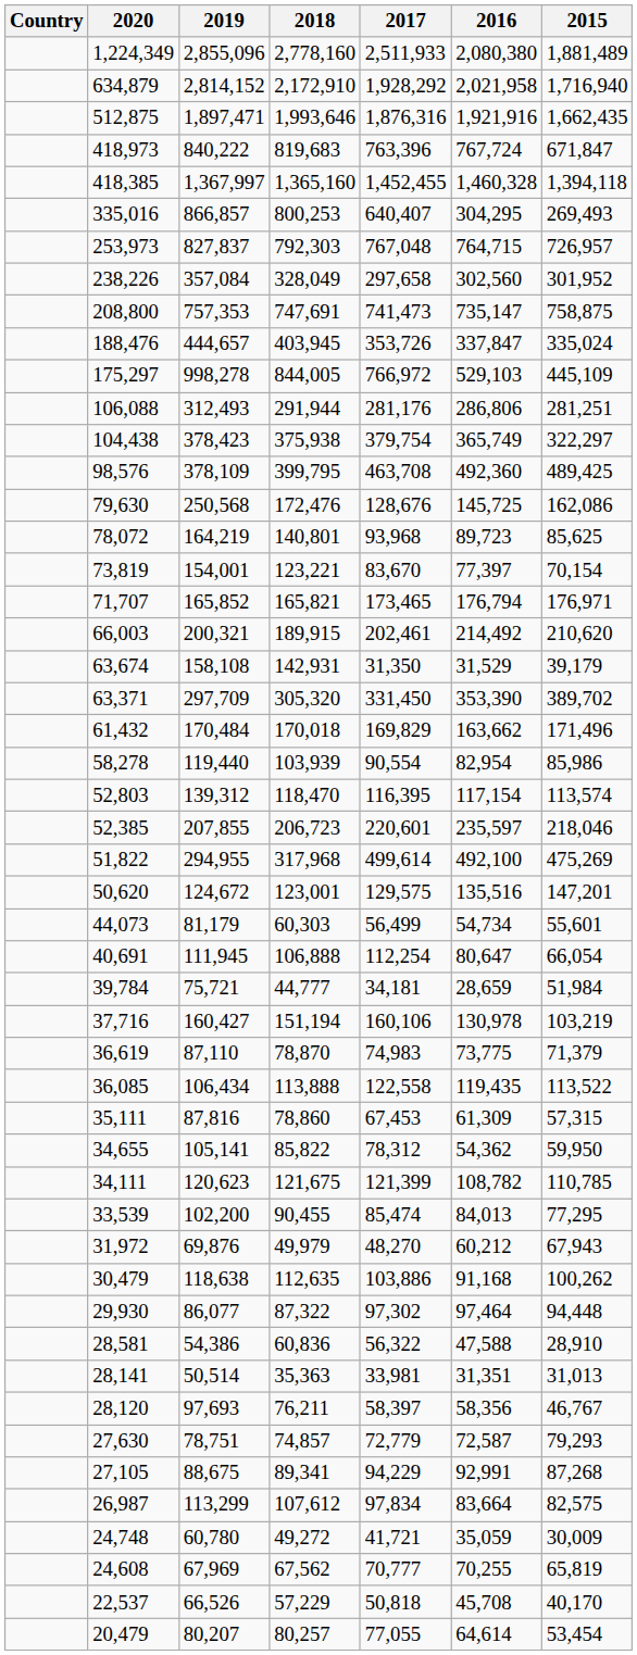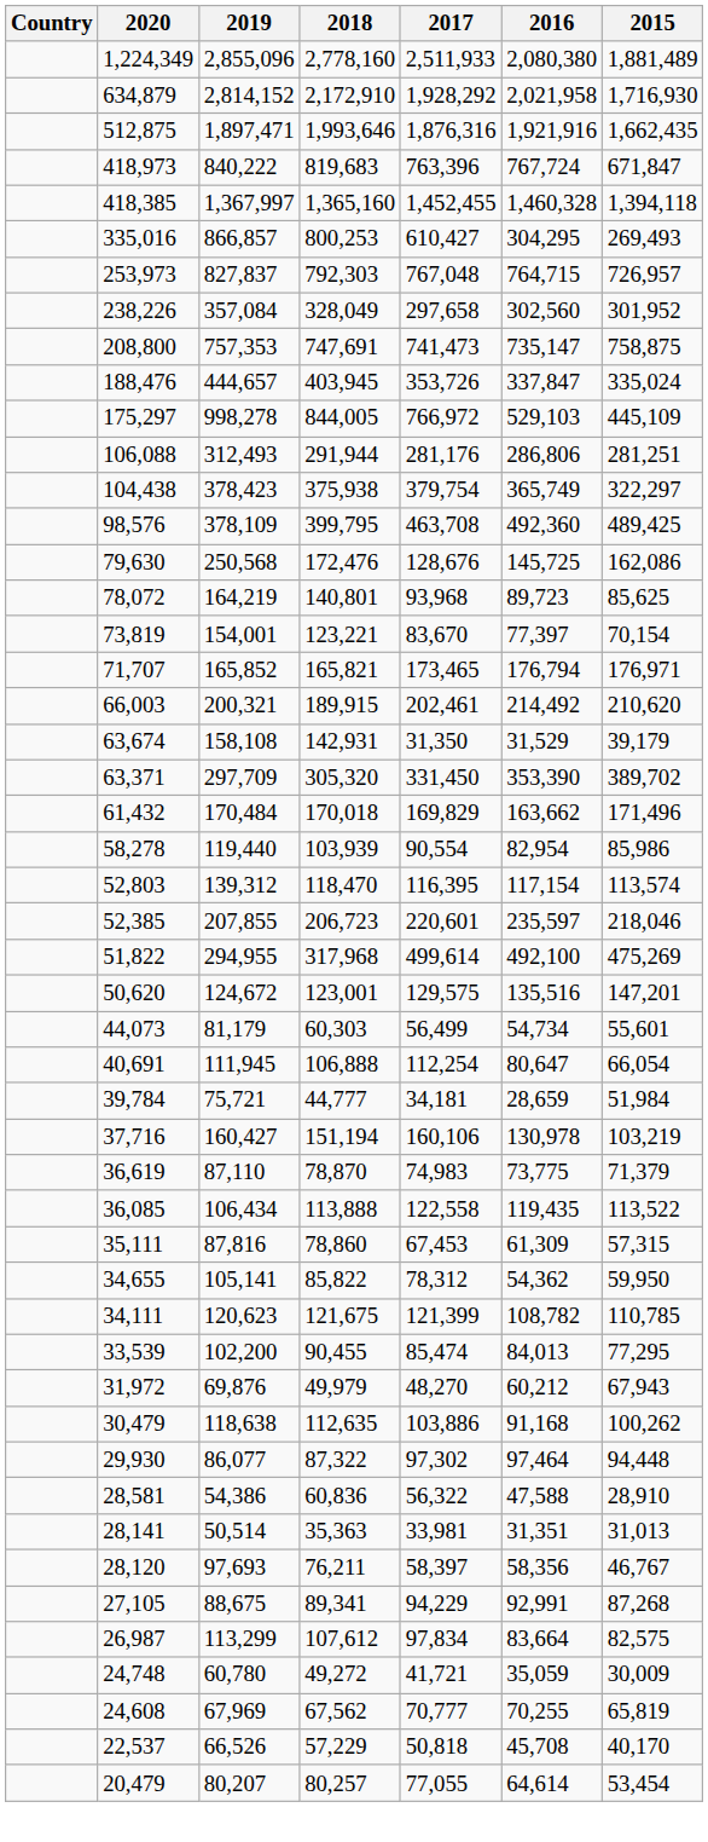 <table class="wikitable sortable static-row-numbers static-row-header-hash">
 <tr>
 <th>Country</th>
 <th>2020</th>
 <th>2019</th>
 <th>2018</th>
 <th>2017</th>
 <th>2016</th>
 <th>2015</th>
 </tr>
 <tr>
 <td></td>
 <td>1,224,349</td>
 <td>2,855,096</td>
 <td>2,778,160</td>
 <td>2,511,933</td>
 <td>2,080,380</td>
 <td>1,881,489</td>
 </tr>
 <tr>
 <td></td>
 <td>634,879</td>
 <td>2,814,152</td>
 <td>2,172,910</td>
 <td>1,928,292</td>
 <td>2,021,958</td>
-<td>1,716,940</td>
+<td>1,716,930</td>
 </tr>
 <tr>
 <td></td>
 <td>512,875</td>
 <td>1,897,471</td>
 <td>1,993,646</td>
 <td>1,876,316</td>
 <td>1,921,916</td>
 <td>1,662,435</td>
 </tr>
 <tr>
 <td></td>
 <td>418,973</td>
 <td>840,222</td>
 <td>819,683</td>
 <td>763,396</td>
 <td>767,724</td>
 <td>671,847</td>
 </tr>
 <tr>
 <td></td>
 <td>418,385</td>
 <td>1,367,997</td>
 <td>1,365,160</td>
 <td>1,452,455</td>
 <td>1,460,328</td>
 <td>1,394,118</td>
 </tr>
 <tr>
 <td></td>
 <td>335,016</td>
 <td>866,857</td>
 <td>800,253</td>
-<td>640,407</td>
+<td>610,427</td>
 <td>304,295</td>
 <td>269,493</td>
 </tr>
 <tr>
 <td></td>
 <td>253,973</td>
 <td>827,837</td>
 <td>792,303</td>
 <td>767,048</td>
 <td>764,715</td>
 <td>726,957</td>
 </tr>
 <tr>
 <td></td>
 <td>238,226</td>
 <td>357,084</td>
 <td>328,049</td>
 <td>297,658</td>
 <td>302,560</td>
 <td>301,952</td>
 </tr>
 <tr>
 <td></td>
 <td>208,800</td>
 <td>757,353</td>
 <td>747,691</td>
 <td>741,473</td>
 <td>735,147</td>
 <td>758,875</td>
 </tr>
 <tr>
 <td></td>
 <td>188,476</td>
 <td>444,657</td>
 <td>403,945</td>
 <td>353,726</td>
 <td>337,847</td>
 <td>335,024</td>
 </tr>
 <tr>
 <td></td>
 <td>175,297</td>
 <td>998,278</td>
 <td>844,005</td>
 <td>766,972</td>
 <td>529,103</td>
 <td>445,109</td>
 </tr>
 <tr>
 <td></td>
 <td>106,088</td>
 <td>312,493</td>
 <td>291,944</td>
 <td>281,176</td>
 <td>286,806</td>
 <td>281,251</td>
 </tr>
 <tr>
 <td></td>
 <td>104,438</td>
 <td>378,423</td>
 <td>375,938</td>
 <td>379,754</td>
 <td>365,749</td>
 <td>322,297</td>
 </tr>
 <tr>
 <td></td>
 <td>98,576</td>
 <td>378,109</td>
 <td>399,795</td>
 <td>463,708</td>
 <td>492,360</td>
 <td>489,425</td>
 </tr>
 <tr>
 <td></td>
 <td>79,630</td>
 <td>250,568</td>
 <td>172,476</td>
 <td>128,676</td>
 <td>145,725</td>
 <td>162,086</td>
 </tr>
 <tr>
 <td></td>
 <td>78,072</td>
 <td>164,219</td>
 <td>140,801</td>
 <td>93,968</td>
 <td>89,723</td>
 <td>85,625</td>
 </tr>
 <tr>
 <td></td>
 <td>73,819</td>
 <td>154,001</td>
 <td>123,221</td>
 <td>83,670</td>
 <td>77,397</td>
 <td>70,154</td>
 </tr>
 <tr>
 <td></td>
 <td>71,707</td>
 <td>165,852</td>
 <td>165,821</td>
 <td>173,465</td>
 <td>176,794</td>
 <td>176,971</td>
 </tr>
 <tr>
 <td></td>
 <td>66,003</td>
 <td>200,321</td>
 <td>189,915</td>
 <td>202,461</td>
 <td>214,492</td>
 <td>210,620</td>
 </tr>
 <tr>
 <td></td>
 <td>63,674</td>
 <td>158,108</td>
 <td>142,931</td>
 <td>31,350</td>
 <td>31,529</td>
 <td>39,179</td>
 </tr>
 <tr>
 <td></td>
 <td>63,371</td>
 <td>297,709</td>
 <td>305,320</td>
 <td>331,450</td>
 <td>353,390</td>
 <td>389,702</td>
 </tr>
 <tr>
 <td></td>
 <td>61,432</td>
 <td>170,484</td>
 <td>170,018</td>
 <td>169,829</td>
 <td>163,662</td>
 <td>171,496</td>
 </tr>
 <tr>
 <td></td>
 <td>58,278</td>
 <td>119,440</td>
 <td>103,939</td>
 <td>90,554</td>
 <td>82,954</td>
 <td>85,986</td>
 </tr>
 <tr>
 <td></td>
 <td>52,803</td>
 <td>139,312</td>
 <td>118,470</td>
 <td>116,395</td>
 <td>117,154</td>
 <td>113,574</td>
 </tr>
 <tr>
 <td></td>
 <td>52,385</td>
 <td>207,855</td>
 <td>206,723</td>
 <td>220,601</td>
 <td>235,597</td>
 <td>218,046</td>
 </tr>
 <tr>
 <td></td>
 <td>51,822</td>
 <td>294,955</td>
 <td>317,968</td>
 <td>499,614</td>
 <td>492,100</td>
 <td>475,269</td>
 </tr>
 <tr>
 <td></td>
 <td>50,620</td>
 <td>124,672</td>
 <td>123,001</td>
 <td>129,575</td>
 <td>135,516</td>
 <td>147,201</td>
 </tr>
 <tr>
 <td></td>
 <td>44,073</td>
 <td>81,179</td>
 <td>60,303</td>
 <td>56,499</td>
 <td>54,734</td>
 <td>55,601</td>
 </tr>
 <tr>
 <td></td>
 <td>40,691</td>
 <td>111,945</td>
 <td>106,888</td>
 <td>112,254</td>
 <td>80,647</td>
 <td>66,054</td>
 </tr>
 <tr>
 <td></td>
 <td>39,784</td>
 <td>75,721</td>
 <td>44,777</td>
 <td>34,181</td>
 <td>28,659</td>
 <td>51,984</td>
 </tr>
 <tr>
 <td></td>
 <td>37,716</td>
 <td>160,427</td>
 <td>151,194</td>
 <td>160,106</td>
 <td>130,978</td>
 <td>103,219</td>
 </tr>
 <tr>
 <td></td>
 <td>36,619</td>
 <td>87,110</td>
 <td>78,870</td>
 <td>74,983</td>
 <td>73,775</td>
 <td>71,379</td>
 </tr>
 <tr>
 <td></td>
 <td>36,085</td>
 <td>106,434</td>
 <td>113,888</td>
 <td>122,558</td>
 <td>119,435</td>
 <td>113,522</td>
 </tr>
 <tr>
 <td></td>
 <td>35,111</td>
 <td>87,816</td>
 <td>78,860</td>
 <td>67,453</td>
 <td>61,309</td>
 <td>57,315</td>
 </tr>
 <tr>
 <td></td>
 <td>34,655</td>
 <td>105,141</td>
 <td>85,822</td>
 <td>78,312</td>
 <td>54,362</td>
 <td>59,950</td>
 </tr>
 <tr>
 <td></td>
 <td>34,111</td>
 <td>120,623</td>
 <td>121,675</td>
 <td>121,399</td>
 <td>108,782</td>
 <td>110,785</td>
 </tr>
 <tr>
 <td></td>
 <td>33,539</td>
 <td>102,200</td>
 <td>90,455</td>
 <td>85,474</td>
 <td>84,013</td>
 <td>77,295</td>
 </tr>
 <tr>
 <td></td>
 <td>31,972</td>
 <td>69,876</td>
 <td>49,979</td>
 <td>48,270</td>
 <td>60,212</td>
 <td>67,943</td>
 </tr>
 <tr>
 <td></td>
 <td>30,479</td>
 <td>118,638</td>
 <td>112,635</td>
 <td>103,886</td>
 <td>91,168</td>
 <td>100,262</td>
 </tr>
 <tr>
 <td></td>
 <td>29,930</td>
 <td>86,077</td>
 <td>87,322</td>
 <td>97,302</td>
 <td>97,464</td>
 <td>94,448</td>
 </tr>
 <tr>
 <td></td>
 <td>28,581</td>
 <td>54,386</td>
 <td>60,836</td>
 <td>56,322</td>
 <td>47,588</td>
 <td>28,910</td>
 </tr>
 <tr>
 <td></td>
 <td>28,141</td>
 <td>50,514</td>
 <td>35,363</td>
 <td>33,981</td>
 <td>31,351</td>
 <td>31,013</td>
 </tr>
 <tr>
 <td></td>
 <td>28,120</td>
 <td>97,693</td>
 <td>76,211</td>
 <td>58,397</td>
 <td>58,356</td>
 <td>46,767</td>
 </tr>
 <tr>
 <td></td>
-<td>27,630</td>
-<td>78,751</td>
-<td>74,857</td>
-<td>72,779</td>
-<td>72,587</td>
-<td>79,293</td>
-</tr>
-<tr>
-<td></td>
 <td>27,105</td>
 <td>88,675</td>
 <td>89,341</td>
 <td>94,229</td>
 <td>92,991</td>
 <td>87,268</td>
 </tr>
 <tr>
 <td></td>
 <td>26,987</td>
 <td>113,299</td>
 <td>107,612</td>
 <td>97,834</td>
 <td>83,664</td>
 <td>82,575</td>
 </tr>
 <tr>
 <td></td>
 <td>24,748</td>
 <td>60,780</td>
 <td>49,272</td>
 <td>41,721</td>
 <td>35,059</td>
 <td>30,009</td>
 </tr>
 <tr>
 <td></td>
 <td>24,608</td>
 <td>67,969</td>
 <td>67,562</td>
 <td>70,777</td>
 <td>70,255</td>
 <td>65,819</td>
 </tr>
 <tr>
 <td></td>
 <td>22,537</td>
 <td>66,526</td>
 <td>57,229</td>
 <td>50,818</td>
 <td>45,708</td>
 <td>40,170</td>
 </tr>
 <tr>
 <td></td>
 <td>20,479</td>
 <td>80,207</td>
 <td>80,257</td>
 <td>77,055</td>
 <td>64,614</td>
 <td>53,454</td>
 </tr>
 </table>
